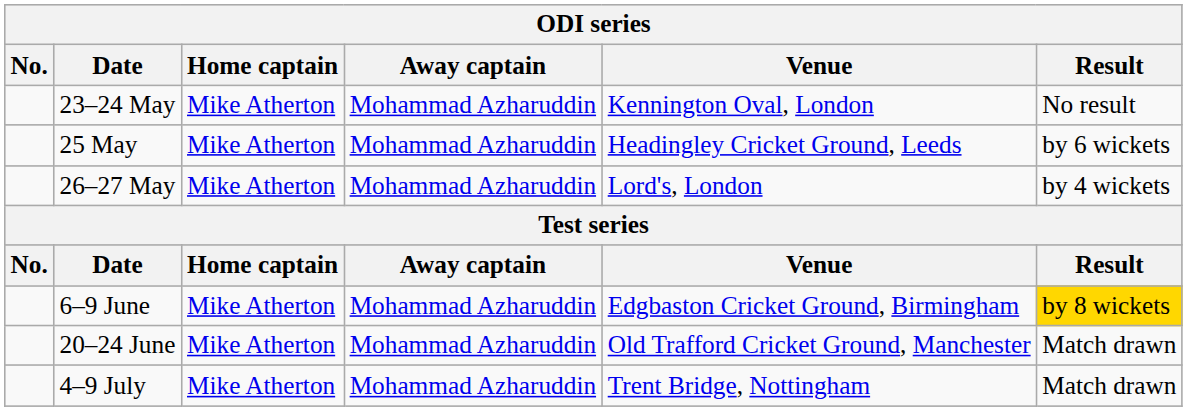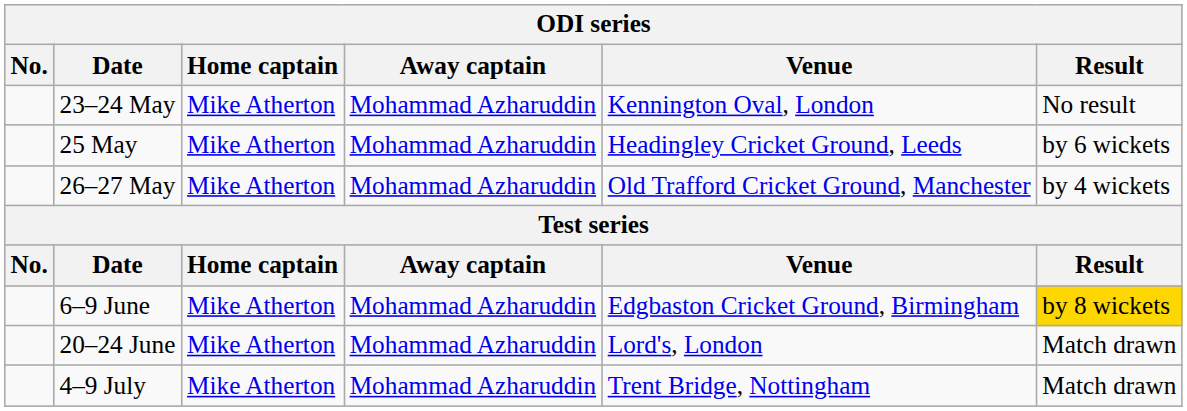 <table class="wikitable">
 <tr>
 <th colspan="9">ODI series</th>
 </tr>
 <tr>
 <th>No.</th>
 <th>Date</th>
 <th>Home captain</th>
 <th>Away captain</th>
 <th>Venue</th>
 <th>Result</th>
 </tr>
 <tr>
 <td></td>
 <td>23–24 May</td>
 <td><a href='#'>Mike Atherton</a></td>
 <td><a href='#'>Mohammad Azharuddin</a></td>
 <td><a href='#'>Kennington Oval</a>, <a href='#'>London</a></td>
 <td>No result</td>
 </tr>
 <tr>
 <td></td>
 <td>25 May</td>
 <td><a href='#'>Mike Atherton</a></td>
 <td><a href='#'>Mohammad Azharuddin</a></td>
 <td><a href='#'>Headingley Cricket Ground</a>, <a href='#'>Leeds</a></td>
 <td> by 6 wickets</td>
 </tr>
 <tr>
 <td></td>
 <td>26–27 May</td>
 <td><a href='#'>Mike Atherton</a></td>
 <td><a href='#'>Mohammad Azharuddin</a></td>
-<td><a href='#'>Lord's</a>, <a href='#'>London</a></td>
+<td><a href='#'>Old Trafford Cricket Ground</a>, <a href='#'>Manchester</a></td>
 <td> by 4 wickets</td>
 </tr>
 <tr>
 <th colspan="9">Test series</th>
 </tr>
 <tr>
 <th>No.</th>
 <th>Date</th>
 <th>Home captain</th>
 <th>Away captain</th>
 <th>Venue</th>
 <th>Result</th>
 </tr>
 <tr>
 <td></td>
 <td>6–9 June</td>
 <td><a href='#'>Mike Atherton</a></td>
 <td><a href='#'>Mohammad Azharuddin</a></td>
 <td><a href='#'>Edgbaston Cricket Ground</a>, <a href='#'>Birmingham</a></td>
 <td style="background: gold;"> by 8 wickets</td>
 </tr>
 <tr>
 <td></td>
 <td>20–24 June</td>
 <td><a href='#'>Mike Atherton</a></td>
 <td><a href='#'>Mohammad Azharuddin</a></td>
-<td><a href='#'>Old Trafford Cricket Ground</a>, <a href='#'>Manchester</a></td>
+<td><a href='#'>Lord's</a>, <a href='#'>London</a></td>
 <td>Match drawn</td>
 </tr>
 <tr>
 <td></td>
 <td>4–9 July</td>
 <td><a href='#'>Mike Atherton</a></td>
 <td><a href='#'>Mohammad Azharuddin</a></td>
 <td><a href='#'>Trent Bridge</a>, <a href='#'>Nottingham</a></td>
 <td>Match drawn</td>
 </tr>
 </table>
